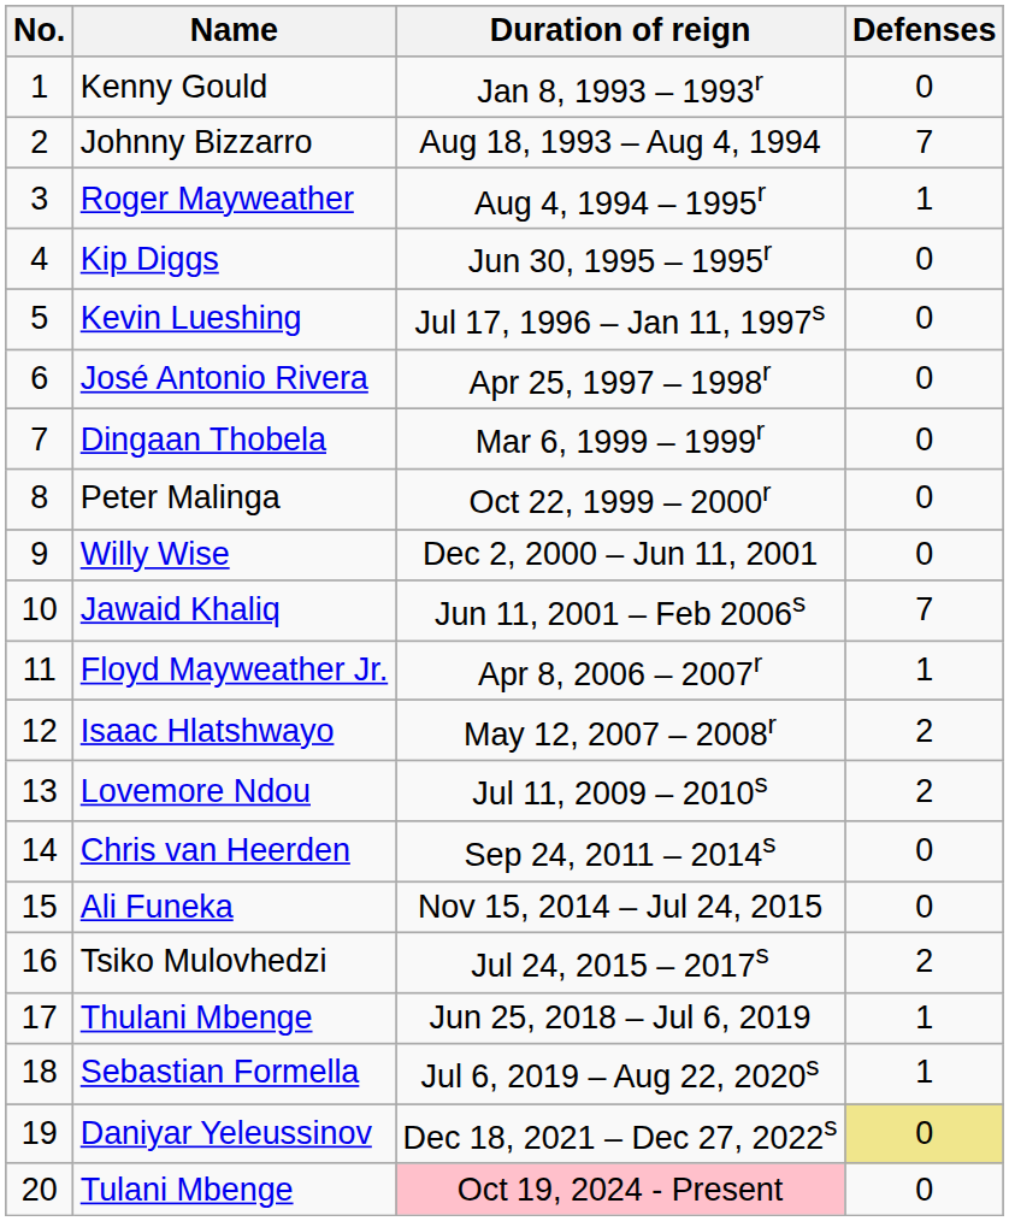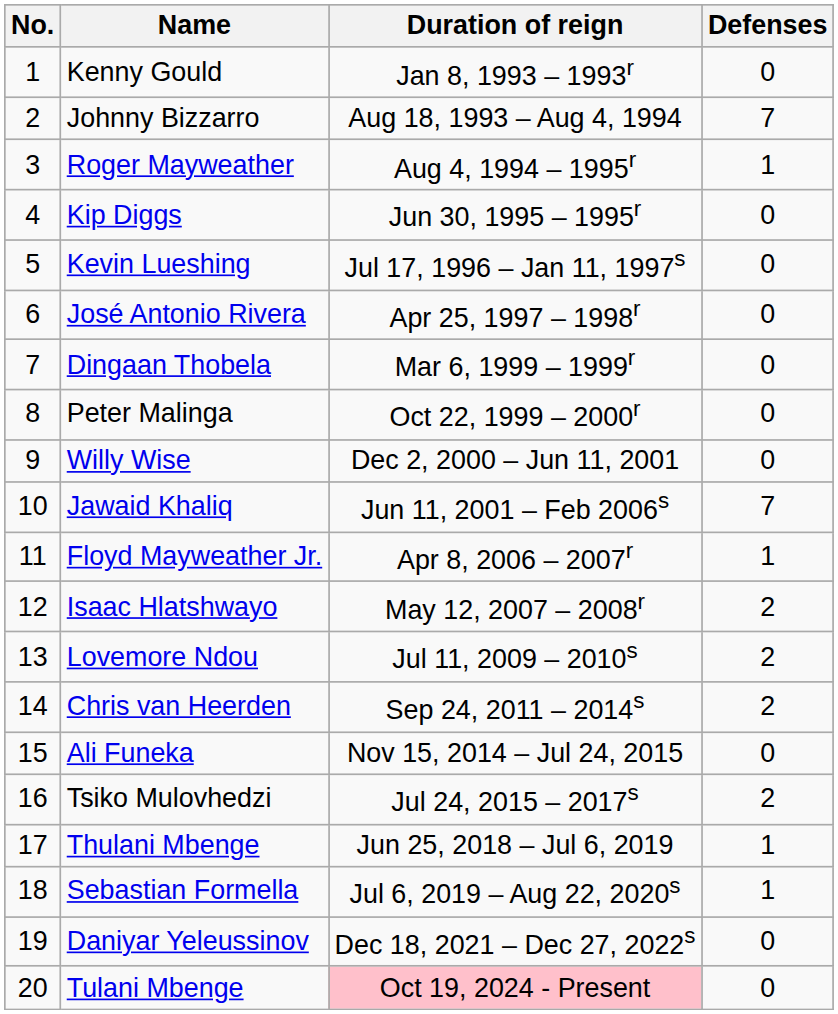 <table class="wikitable" style="text-align:center;">
 <tr>
 <th>No.</th>
 <th>Name</th>
 <th>Duration of reign</th>
 <th>Defenses</th>
 </tr>
 <tr>
 <td>1</td>
 <td align=left> Kenny Gould</td>
 <td>Jan 8, 1993 – 1993<sup>r</sup></td>
 <td>0</td>
 </tr>
 <tr>
 <td>2</td>
 <td align=left> Johnny Bizzarro</td>
 <td>Aug 18, 1993 – Aug 4, 1994</td>
 <td>7</td>
 </tr>
 <tr>
 <td>3</td>
 <td align=left> <a href='#'>Roger Mayweather</a></td>
 <td>Aug 4, 1994 – 1995<sup>r</sup></td>
 <td>1</td>
 </tr>
 <tr>
 <td>4</td>
 <td align=left> <a href='#'>Kip Diggs</a></td>
 <td>Jun 30, 1995 – 1995<sup>r</sup></td>
 <td>0</td>
 </tr>
 <tr>
 <td>5</td>
 <td align=left> <a href='#'>Kevin Lueshing</a></td>
 <td>Jul 17, 1996 – Jan 11, 1997<sup>s</sup></td>
 <td>0</td>
 </tr>
 <tr>
 <td>6</td>
 <td align=left> <a href='#'>José Antonio Rivera</a></td>
 <td>Apr 25, 1997 – 1998<sup>r</sup></td>
 <td>0</td>
 </tr>
 <tr>
 <td>7</td>
 <td align=left> <a href='#'>Dingaan Thobela</a></td>
 <td>Mar 6, 1999 – 1999<sup>r</sup></td>
 <td>0</td>
 </tr>
 <tr>
 <td>8</td>
 <td align=left> Peter Malinga</td>
 <td>Oct 22, 1999 – 2000<sup>r</sup></td>
 <td>0</td>
 </tr>
 <tr>
 <td>9</td>
 <td align=left> <a href='#'>Willy Wise</a></td>
 <td>Dec 2, 2000 – Jun 11, 2001</td>
 <td>0</td>
 </tr>
 <tr>
 <td>10</td>
 <td align=left> <a href='#'>Jawaid Khaliq</a></td>
 <td>Jun 11, 2001 – Feb 2006<sup>s</sup></td>
 <td>7</td>
 </tr>
 <tr>
 <td>11</td>
 <td align=left> <a href='#'>Floyd Mayweather Jr.</a></td>
 <td>Apr 8, 2006 – 2007<sup>r</sup></td>
 <td>1</td>
 </tr>
 <tr>
 <td>12</td>
 <td align=left> <a href='#'>Isaac Hlatshwayo</a></td>
 <td>May 12, 2007 – 2008<sup>r</sup></td>
 <td>2</td>
 </tr>
 <tr>
 <td>13</td>
 <td align=left> <a href='#'>Lovemore Ndou</a></td>
 <td>Jul 11, 2009 – 2010<sup>s</sup></td>
 <td>2</td>
 </tr>
 <tr>
 <td>14</td>
 <td align=left> <a href='#'>Chris van Heerden</a></td>
 <td>Sep 24, 2011 – 2014<sup>s</sup></td>
-<td>0</td>
+<td>2</td>
 </tr>
 <tr>
 <td>15</td>
 <td align=left> <a href='#'>Ali Funeka</a></td>
 <td>Nov 15, 2014 – Jul 24, 2015</td>
 <td>0</td>
 </tr>
 <tr>
 <td>16</td>
 <td align=left> Tsiko Mulovhedzi</td>
 <td>Jul 24, 2015 – 2017<sup>s</sup></td>
 <td>2</td>
 </tr>
 <tr>
 <td>17</td>
 <td align=left> <a href='#'>Thulani Mbenge</a></td>
 <td>Jun 25, 2018 – Jul 6, 2019</td>
 <td>1</td>
 </tr>
 <tr>
 <td>18</td>
 <td align=left> <a href='#'>Sebastian Formella</a></td>
 <td>Jul 6, 2019 – Aug 22, 2020<sup>s</sup></td>
 <td>1</td>
 </tr>
 <tr>
 <td>19</td>
 <td align=left> <a href='#'>Daniyar Yeleussinov</a></td>
 <td>Dec 18, 2021 – Dec 27, 2022<sup>s</sup></td>
-<td style="background: khaki;">0</td>
+<td>0</td>
 </tr>
 <tr>
 <td>20</td>
 <td align=left> <a href='#'>Tulani Mbenge</a></td>
 <td style="background: pink;">Oct 19, 2024 - Present</td>
 <td>0</td>
 </tr>
 </table>
